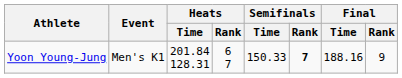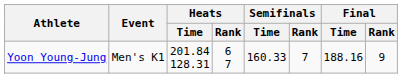 <table class=wikitable style="font-size:90%; text-align:center;">
 <tr>
 <th rowspan="2">Athlete</th>
 <th rowspan="2">Event</th>
 <th colspan="2">Heats</th>
 <th colspan="2">Semifinals</th>
 <th colspan="2">Final</th>
 </tr>
 <tr>
 <th>Time</th>
 <th>Rank</th>
 <th>Time</th>
 <th>Rank</th>
 <th>Time</th>
 <th>Rank</th>
 </tr>
 <tr>
 <td align=left><a href='#'>Yoon Young-Jung</a></td>
 <td>Men's K1</td>
 <td>201.84<br>128.31</td>
 <td>6<br>7</td>
-<td>150.33</td>
-<td><strong>7</strong></td>
+<td>160.33</td>
+<td>7</td>
 <td>188.16</td>
 <td>9</td>
 </tr>
 </table>
